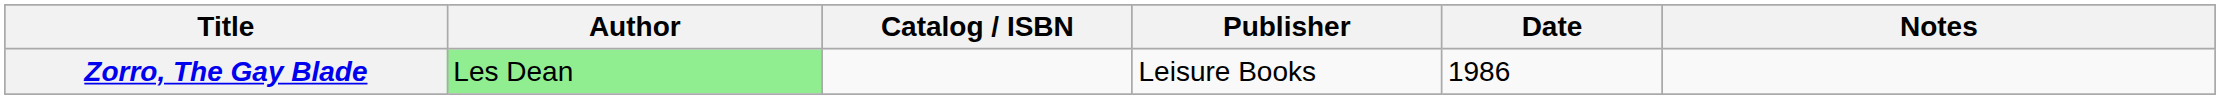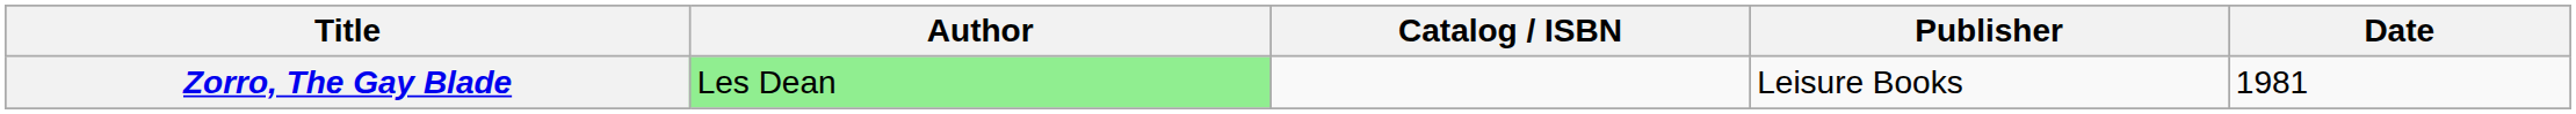 <table class="wikitable sortable" style="width:100%;">
 <tr>
 <th width=20%>Title</th>
 <th width=17%>Author</th>
 <th width=14%>Catalog / ISBN</th>
 <th width=14%>Publisher</th>
 <th width=10%>Date</th>
-<th width=25%>Notes</th>
 </tr>
 <tr>
 <th><em><a href='#'>Zorro, The Gay Blade</a></em></th>
 <td style="background: lightgreen;">Les Dean</td>
 <td></td>
 <td>Leisure Books</td>
-<td>1986</td>
-<td></td>
+<td>1981</td>
 </tr>
 </table>
